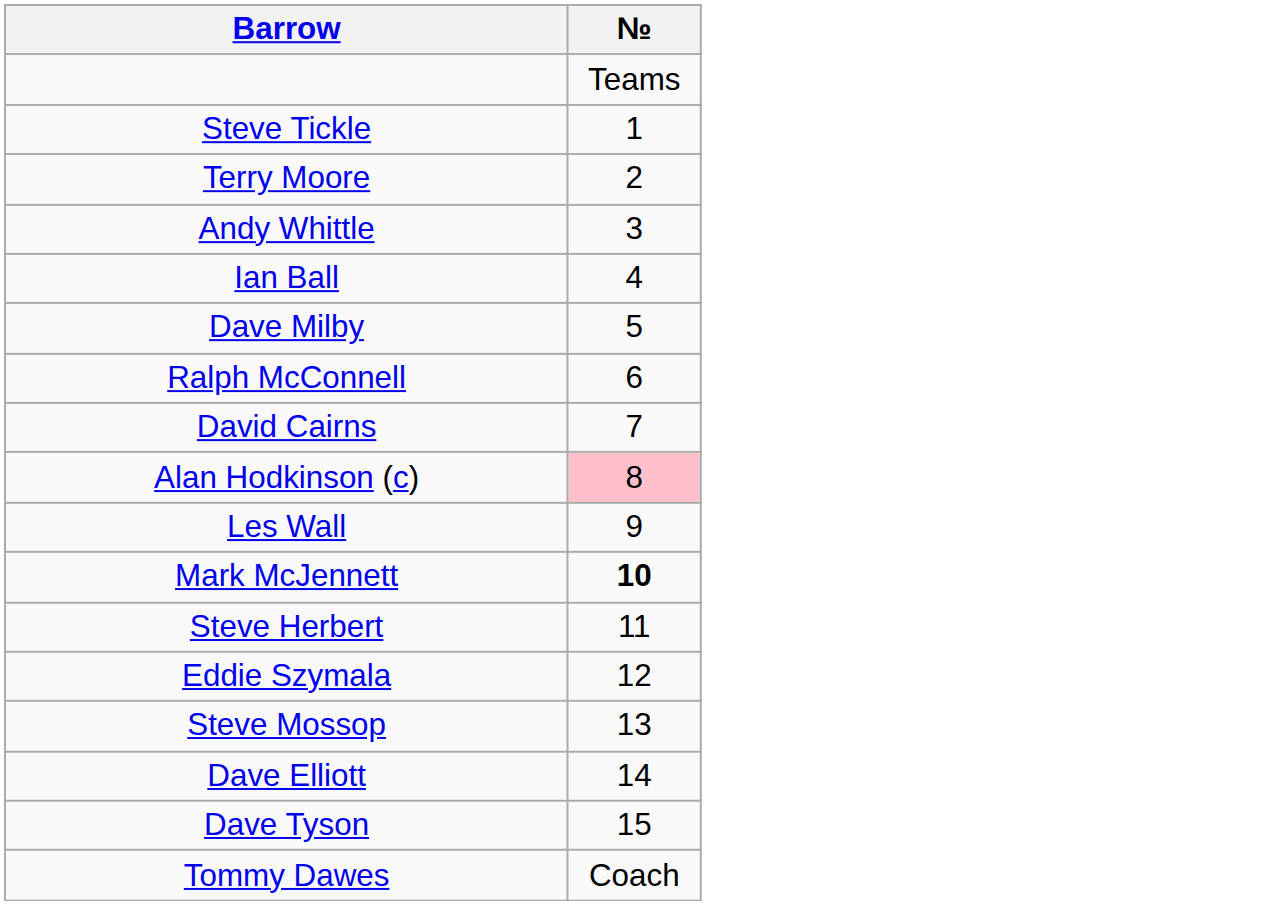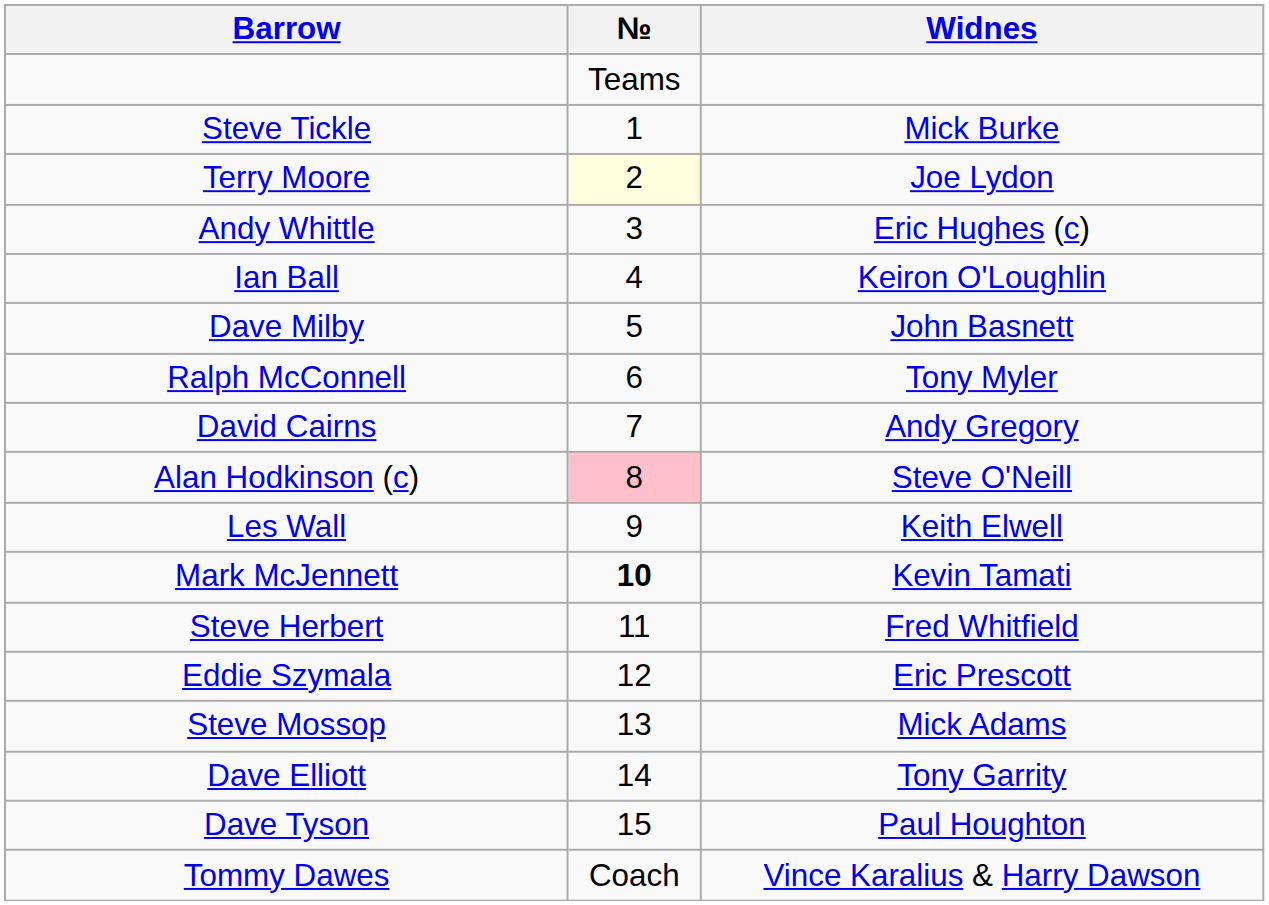 <table class="wikitable" style="text-align:center;">
 <tr>
 <th width=280 abbr=winner><a href='#'>Barrow</a></th>
 <th width=60 abbr="Number">№</th>
+<th width=280 abbr=runner-up><a href='#'>Widnes</a></th>
 </tr>
 <tr>
 <td></td>
 <td>Teams</td>
+<td></td>
 </tr>
 <tr>
 <td><a href='#'>Steve Tickle</a></td>
 <td>1</td>
+<td><a href='#'>Mick Burke</a></td>
 </tr>
 <tr>
 <td><a href='#'>Terry Moore</a></td>
-<td>2</td>
+<td style="background: lightyellow;">2</td>
+<td><a href='#'>Joe Lydon</a></td>
 </tr>
 <tr>
 <td><a href='#'>Andy Whittle</a></td>
 <td>3</td>
+<td><a href='#'>Eric Hughes</a> (<a href='#'>c</a>)</td>
 </tr>
 <tr>
 <td><a href='#'>Ian Ball</a></td>
 <td>4</td>
+<td><a href='#'>Keiron O'Loughlin</a></td>
 </tr>
 <tr>
 <td><a href='#'>Dave Milby</a></td>
 <td>5</td>
+<td><a href='#'>John Basnett</a></td>
 </tr>
 <tr>
 <td><a href='#'>Ralph McConnell</a></td>
 <td>6</td>
+<td><a href='#'>Tony Myler</a></td>
 </tr>
 <tr>
 <td><a href='#'>David Cairns</a></td>
 <td>7</td>
+<td><a href='#'>Andy Gregory</a></td>
 </tr>
 <tr>
 <td><a href='#'>Alan Hodkinson</a> (<a href='#'>c</a>)</td>
 <td style="background: pink;">8</td>
+<td><a href='#'>Steve O'Neill</a></td>
 </tr>
 <tr>
 <td><a href='#'>Les Wall</a></td>
 <td>9</td>
+<td><a href='#'>Keith Elwell</a></td>
 </tr>
 <tr>
 <td><a href='#'>Mark McJennett</a></td>
 <td><strong>10</strong></td>
+<td><a href='#'>Kevin Tamati</a></td>
 </tr>
 <tr>
 <td><a href='#'>Steve Herbert</a></td>
 <td>11</td>
+<td><a href='#'>Fred Whitfield</a></td>
 </tr>
 <tr>
 <td><a href='#'>Eddie Szymala</a></td>
 <td>12</td>
+<td><a href='#'>Eric Prescott</a></td>
 </tr>
 <tr>
 <td><a href='#'>Steve Mossop</a></td>
 <td>13</td>
+<td><a href='#'>Mick Adams</a></td>
 </tr>
 <tr>
 <td><a href='#'>Dave Elliott</a></td>
 <td>14</td>
+<td><a href='#'>Tony Garrity</a></td>
 </tr>
 <tr>
 <td><a href='#'>Dave Tyson</a></td>
 <td>15</td>
+<td><a href='#'>Paul Houghton</a></td>
 </tr>
 <tr>
 <td><a href='#'>Tommy Dawes</a></td>
 <td>Coach</td>
+<td><a href='#'>Vince Karalius</a> & <a href='#'>Harry Dawson</a></td>
 </tr>
 </table>
